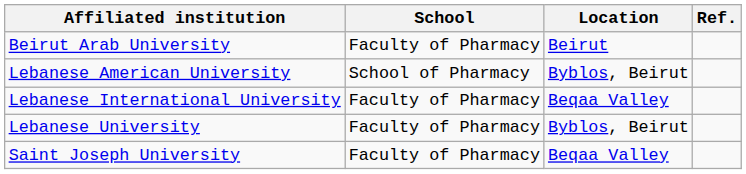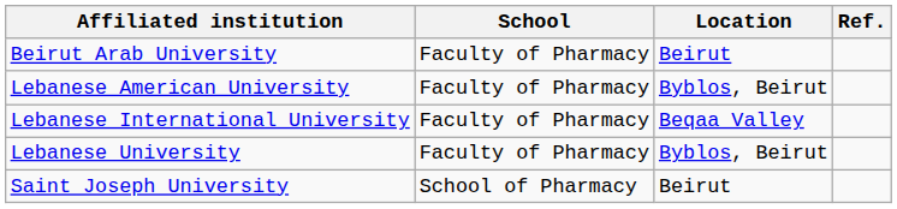 <table class="wikitable sortable">
 <tr>
 <th>Affiliated institution</th>
 <th>School</th>
 <th>Location</th>
 <th>Ref.</th>
 </tr>
 <tr>
 <td><a href='#'>Beirut Arab University</a></td>
 <td>Faculty of Pharmacy</td>
 <td><a href='#'>Beirut</a></td>
 <td></td>
 </tr>
 <tr>
 <td><a href='#'>Lebanese American University</a></td>
-<td>School of Pharmacy</td>
+<td>Faculty of Pharmacy</td>
 <td><a href='#'>Byblos</a>, Beirut</td>
 <td></td>
 </tr>
 <tr>
 <td><a href='#'>Lebanese International University</a></td>
 <td>Faculty of Pharmacy</td>
 <td><a href='#'>Beqaa Valley</a></td>
 <td></td>
 </tr>
 <tr>
 <td><a href='#'>Lebanese University</a></td>
 <td>Faculty of Pharmacy</td>
 <td><a href='#'>Byblos</a>, Beirut</td>
 <td></td>
 </tr>
 <tr>
 <td><a href='#'>Saint Joseph University</a></td>
-<td>Faculty of Pharmacy</td>
-<td><a href='#'>Beqaa Valley</a></td>
+<td>School of Pharmacy</td>
+<td>Beirut</td>
 <td></td>
 </tr>
 </table>
